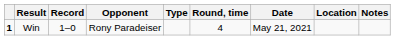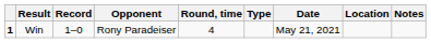 <table class="wikitable" style="text-align:center; font-size:95%">
 <tr>
 <th></th>
 <th>Result</th>
 <th>Record</th>
 <th>Opponent</th>
+<th>Round, time</th>
 <th>Type</th>
-<th>Round, time</th>
 <th>Date</th>
 <th>Location</th>
 <th>Notes</th>
 </tr>
 <tr>
 <td><strong>1</strong></td>
 <td>Win</td>
 <td>1–0</td>
 <td style="text-align:left;"> Rony Paradeiser</td>
+<td>4</td>
 <td></td>
-<td>4</td>
 <td>May 21, 2021</td>
 <td style="text-align:left;"> </td>
 <td></td>
 </tr>
 </table>
